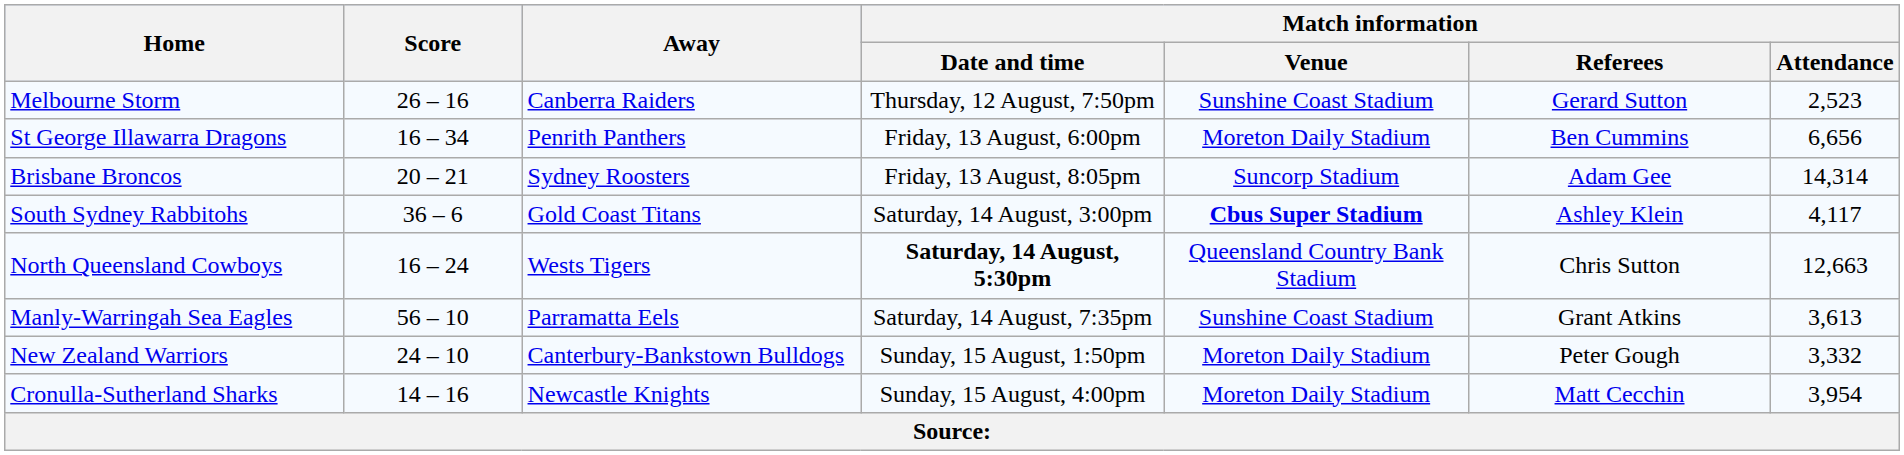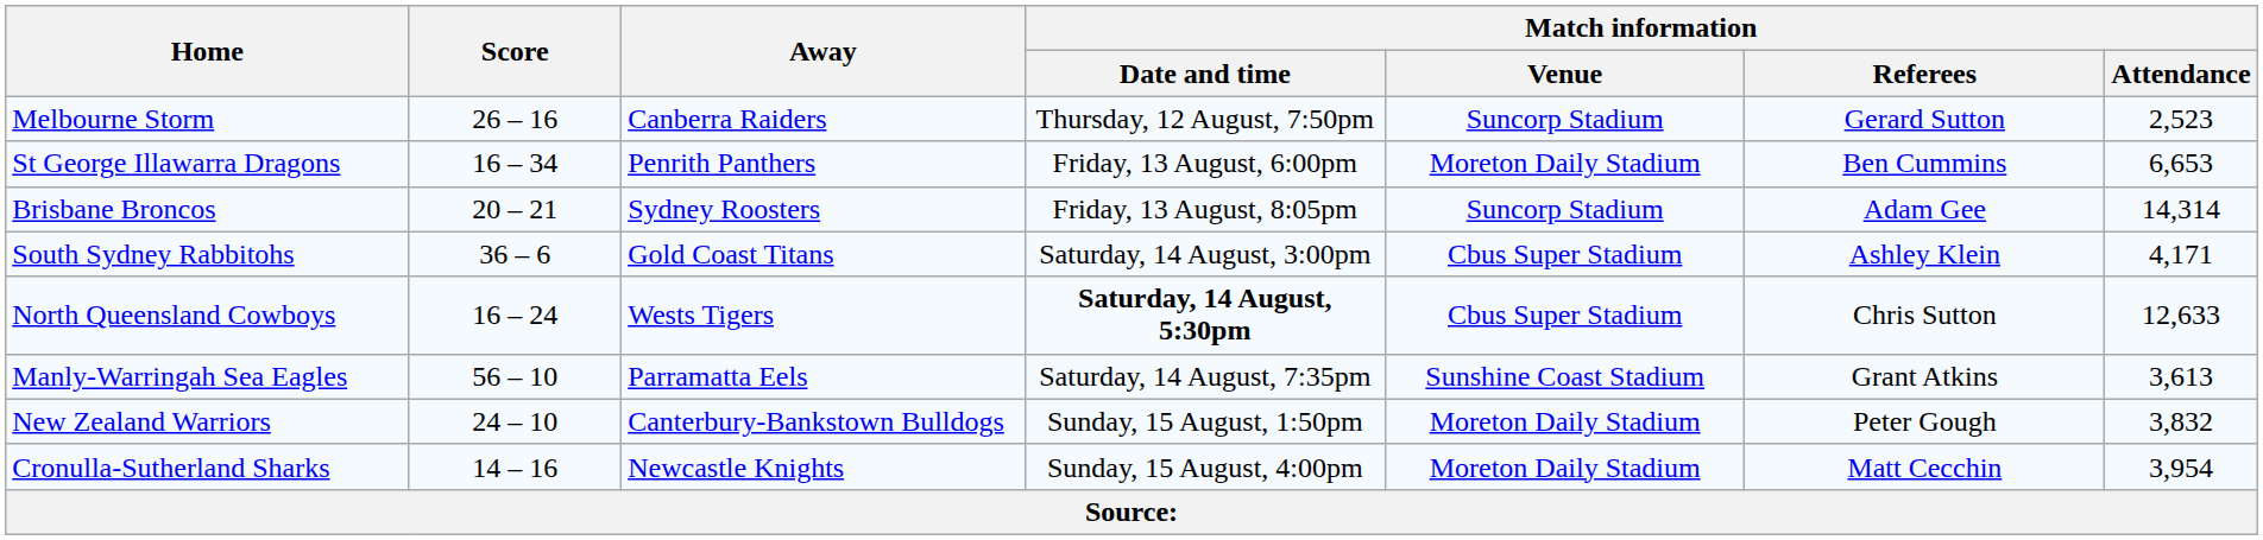 <table class="wikitable" style="border-collapse:collapse; text-align:center; width:100%;">
 <tr style="background:#c1d8ff;">
 <th rowspan="2" style="width:19%;">Home</th>
 <th rowspan="2" style="width:10%;">Score</th>
 <th rowspan="2" style="width:19%;">Away</th>
 <th colspan="6">Match information</th>
 </tr>
 <tr style="background:#efefef;">
 <th width="17%">Date and time</th>
 <th width="17%">Venue</th>
 <th width="17%">Referees</th>
 <th width="5%">Attendance</th>
 </tr>
 <tr style="text-align:center; background:#f5faff;">
 <td align="left"> <a href='#'>Melbourne Storm</a></td>
 <td>26 – 16</td>
 <td align="left"> <a href='#'>Canberra Raiders</a></td>
 <td>Thursday, 12 August, 7:50pm</td>
-<td><a href='#'>Sunshine Coast Stadium</a></td>
+<td><a href='#'>Suncorp Stadium</a></td>
 <td><a href='#'>Gerard Sutton</a></td>
 <td>2,523</td>
 </tr>
 <tr style="text-align:center; background:#f5faff;">
 <td align="left"> <a href='#'>St George Illawarra Dragons</a></td>
 <td>16 – 34</td>
 <td align="left"> <a href='#'>Penrith Panthers</a></td>
 <td>Friday, 13 August, 6:00pm</td>
 <td><a href='#'>Moreton Daily Stadium</a></td>
 <td><a href='#'>Ben Cummins</a></td>
-<td>6,656</td>
+<td>6,653</td>
 </tr>
 <tr style="text-align:center; background:#f5faff;">
 <td align="left"> <a href='#'>Brisbane Broncos</a></td>
 <td>20 – 21</td>
 <td align="left"> <a href='#'>Sydney Roosters</a></td>
 <td>Friday, 13 August, 8:05pm</td>
 <td><a href='#'>Suncorp Stadium</a></td>
 <td><a href='#'>Adam Gee</a></td>
 <td>14,314</td>
 </tr>
 <tr style="text-align:center; background:#f5faff;">
 <td align="left"> <a href='#'>South Sydney Rabbitohs</a></td>
 <td>36 – 6</td>
 <td align="left"> <a href='#'>Gold Coast Titans</a></td>
 <td>Saturday, 14 August, 3:00pm</td>
-<td><strong><a href='#'>Cbus Super Stadium</a></strong></td>
+<td><a href='#'>Cbus Super Stadium</a></td>
 <td><a href='#'>Ashley Klein</a></td>
-<td>4,117</td>
+<td>4,171</td>
 </tr>
 <tr style="text-align:center; background:#f5faff;">
 <td align="left"> <a href='#'>North Queensland Cowboys</a></td>
 <td>16 – 24</td>
 <td align="left"> <a href='#'>Wests Tigers</a></td>
 <td><strong>Saturday, 14 August, 5:30pm</strong></td>
-<td><a href='#'>Queensland Country Bank Stadium</a></td>
+<td><a href='#'>Cbus Super Stadium</a></td>
 <td>Chris Sutton</td>
-<td>12,663</td>
+<td>12,633</td>
 </tr>
 <tr style="text-align:center; background:#f5faff;">
 <td align="left"> <a href='#'>Manly-Warringah Sea Eagles</a></td>
 <td>56 – 10</td>
 <td align="left"> <a href='#'>Parramatta Eels</a></td>
 <td>Saturday, 14 August, 7:35pm</td>
 <td><a href='#'>Sunshine Coast Stadium</a></td>
 <td>Grant Atkins</td>
 <td>3,613</td>
 </tr>
 <tr style="text-align:center; background:#f5faff;">
 <td align="left"> <a href='#'>New Zealand Warriors</a></td>
 <td>24 – 10</td>
 <td align="left"> <a href='#'>Canterbury-Bankstown Bulldogs</a></td>
 <td>Sunday, 15 August, 1:50pm</td>
 <td><a href='#'>Moreton Daily Stadium</a></td>
 <td>Peter Gough</td>
-<td>3,332</td>
+<td>3,832</td>
 </tr>
 <tr style="text-align:center; background:#f5faff;">
 <td align="left"> <a href='#'>Cronulla-Sutherland Sharks</a></td>
 <td>14 – 16</td>
 <td align="left"> <a href='#'>Newcastle Knights</a></td>
 <td>Sunday, 15 August, 4:00pm</td>
 <td><a href='#'>Moreton Daily Stadium</a></td>
 <td><a href='#'>Matt Cecchin</a></td>
 <td>3,954</td>
 </tr>
 <tr>
 <th colspan="7">Source:</th>
 </tr>
 </table>
